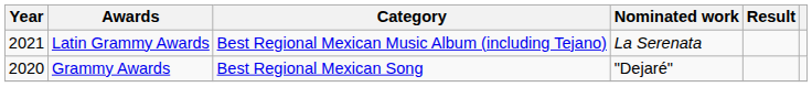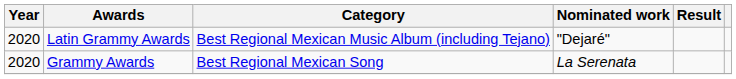 <table class="wikitable">
 <tr>
 <th>Year</th>
 <th>Awards</th>
 <th>Category</th>
 <th>Nominated work</th>
 <th>Result</th>
 <th scope="col" class="unsortable"></th>
 </tr>
 <tr>
-<td>2021</td>
+<td>2020</td>
 <td><a href='#'>Latin Grammy Awards</a></td>
 <td><a href='#'>Best Regional Mexican Music Album (including Tejano)</a></td>
-<td><em>La Serenata</em></td>
+<td>"Dejaré"</td>
 <td></td>
 <td></td>
 </tr>
 <tr>
 <td>2020</td>
 <td><a href='#'>Grammy Awards</a></td>
 <td><a href='#'>Best Regional Mexican Song</a></td>
-<td>"Dejaré"</td>
+<td><em>La Serenata</em></td>
 <td></td>
 <td></td>
 </tr>
 <tr>
 </tr>
 </table>
